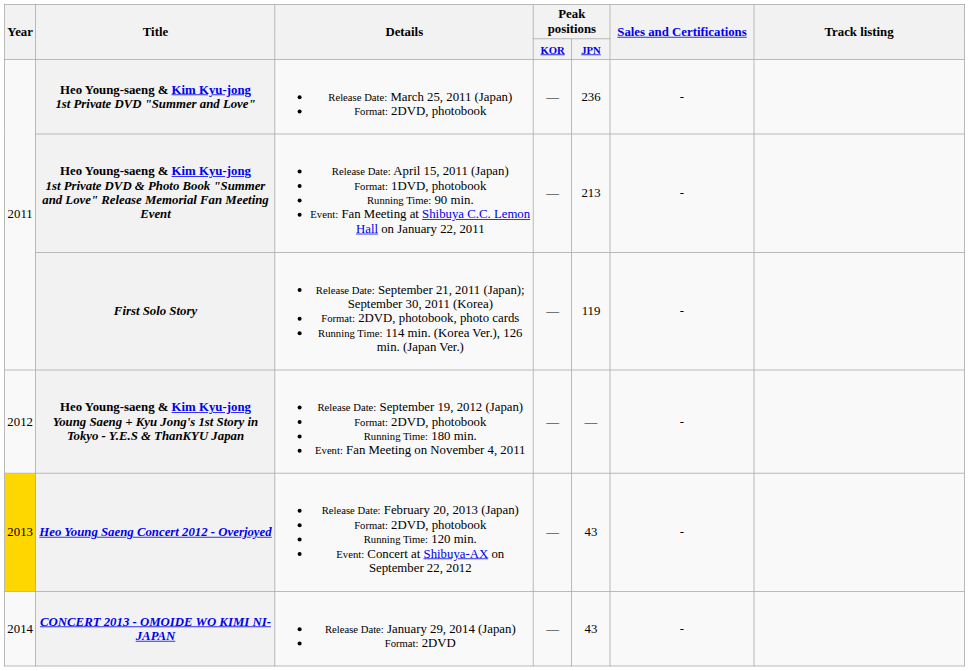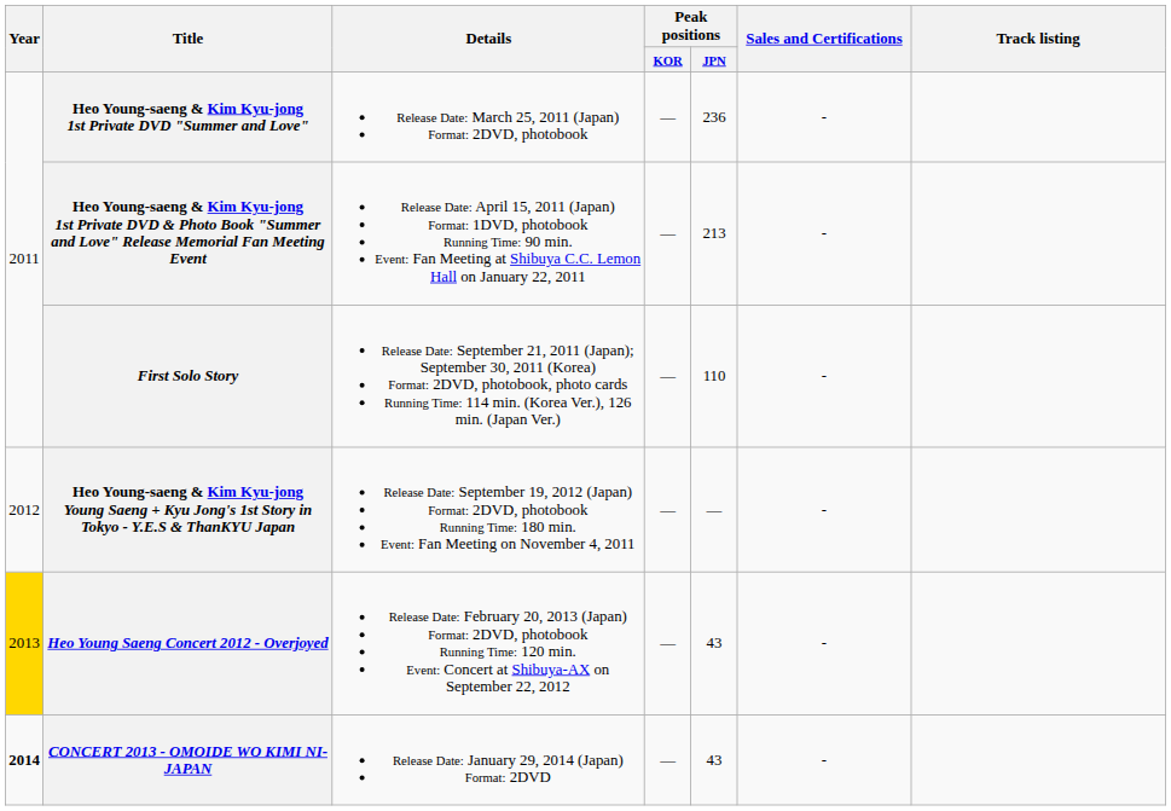 <table class="wikitable plainrowheaders" style="width:95%; text-align:center;">
 <tr>
 <th rowspan=2 width=3%>Year</th>
 <th rowspan="2" width=25%>Title</th>
 <th rowspan="2" width=27%>Details</th>
 <th colspan="2" width=8%>Peak<br>positions</th>
 <th rowspan="2" width=15%><a href='#'>Sales and Certifications</a></th>
 <th rowspan=2 width=22%>Track listing</th>
 </tr>
 <tr>
 <th style="width:2.5em;"><small><strong><a href='#'>KOR</a></strong><br></small></th>
 <th style="width:2.5em;"><small><strong><a href='#'>JPN</a></strong><br></small></th>
 </tr>
 <tr>
 <td rowspan="3">2011</td>
 <th scope=row>Heo Young-saeng & <a href='#'>Kim Kyu-jong</a><br><em>1st Private DVD "Summer and Love"</em></th>
 <td><br><ul><li><small>Release Date:</small> March 25, 2011 (Japan)</li><li><small>Format:</small> 2DVD, photobook</li></ul></td>
 <td>—</td>
 <td>236</td>
 <td>-</td>
 <td></td>
 </tr>
 <tr>
 <th scope=row>Heo Young-saeng & <a href='#'>Kim Kyu-jong</a><br><em>1st Private DVD & Photo Book "Summer and Love" Release Memorial Fan Meeting Event</em></th>
 <td><br><ul><li><small>Release Date:</small> April 15, 2011 (Japan)</li><li><small>Format:</small> 1DVD, photobook</li><li><small>Running Time:</small> 90 min.</li><li><small>Event:</small> Fan Meeting at <a href='#'>Shibuya C.C. Lemon Hall</a> on January 22, 2011</li></ul></td>
 <td>—</td>
 <td>213</td>
 <td>-</td>
 <td></td>
 </tr>
 <tr>
 <th scope=row><em>First Solo Story</em></th>
 <td><br><ul><li><small>Release Date:</small> September 21, 2011 (Japan); September 30, 2011 (Korea)</li><li><small>Format:</small> 2DVD, photobook, photo cards</li><li><small>Running Time:</small> 114 min. (Korea Ver.), 126 min. (Japan Ver.)</li></ul></td>
 <td>—</td>
-<td>119</td>
+<td>110</td>
 <td>-</td>
 <td style="font-size: 85%;"></td>
 </tr>
 <tr>
 <td>2012</td>
 <th scope=row>Heo Young-saeng & <a href='#'>Kim Kyu-jong</a><br><em>Young Saeng + Kyu Jong's 1st Story in Tokyo - Y.E.S & ThanKYU Japan</em></th>
 <td><br><ul><li><small>Release Date:</small> September 19, 2012 (Japan)</li><li><small>Format:</small> 2DVD, photobook</li><li><small>Running Time:</small> 180 min.</li><li><small>Event:</small> Fan Meeting on November 4, 2011</li></ul></td>
 <td>—</td>
 <td>—</td>
 <td>-</td>
 <td style="font-size: 85%;"></td>
 </tr>
 <tr>
 <td style="background: gold;">2013</td>
 <th scope=row><em><a href='#'>Heo Young Saeng Concert 2012 - Overjoyed</a></em></th>
 <td><br><ul><li><small>Release Date:</small> February 20, 2013 (Japan)</li><li><small>Format:</small> 2DVD, photobook</li><li><small>Running Time:</small> 120 min.</li><li><small>Event:</small> Concert at <a href='#'>Shibuya-AX</a> on September 22, 2012</li></ul></td>
 <td>—</td>
 <td>43</td>
 <td>-</td>
 <td style="font-size: 85%;"></td>
 </tr>
 <tr>
-<td>2014</td>
+<td><strong>2014</strong></td>
 <th scope=row><em><a href='#'>CONCERT 2013 - OMOIDE WO KIMI NI-JAPAN</a></em></th>
 <td><br><ul><li><small>Release Date:</small> January 29, 2014 (Japan)</li><li><small>Format:</small> 2DVD</li></ul></td>
 <td>—</td>
 <td>43</td>
 <td>-</td>
 <td style="font-size: 85%;"></td>
 </tr>
 </table>
